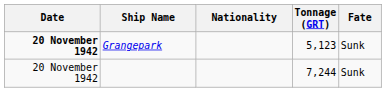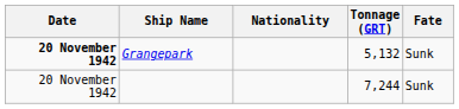 <table class="wikitable sortable">
 <tr>
 <th width="120px">Date</th>
 <th width="120px">Ship Name</th>
 <th width="120px">Nationality</th>
 <th width="25px">Tonnage <br>(<a href='#'>GRT</a>)</th>
 <th width="50px">Fate</th>
 </tr>
 <tr>
 <td align="right"><strong>20 November 1942</strong></td>
 <td align="left"><a href='#'><em>Grangepark</em></a></td>
 <td align="left"></td>
-<td align="right">5,123</td>
+<td align="right">5,132</td>
 <td align="left">Sunk</td>
 </tr>
 <tr>
 <td align="right">20 November 1942</td>
 <td align="left"></td>
 <td align="left"></td>
 <td align="right">7,244</td>
 <td align="left">Sunk</td>
 </tr>
 </table>
